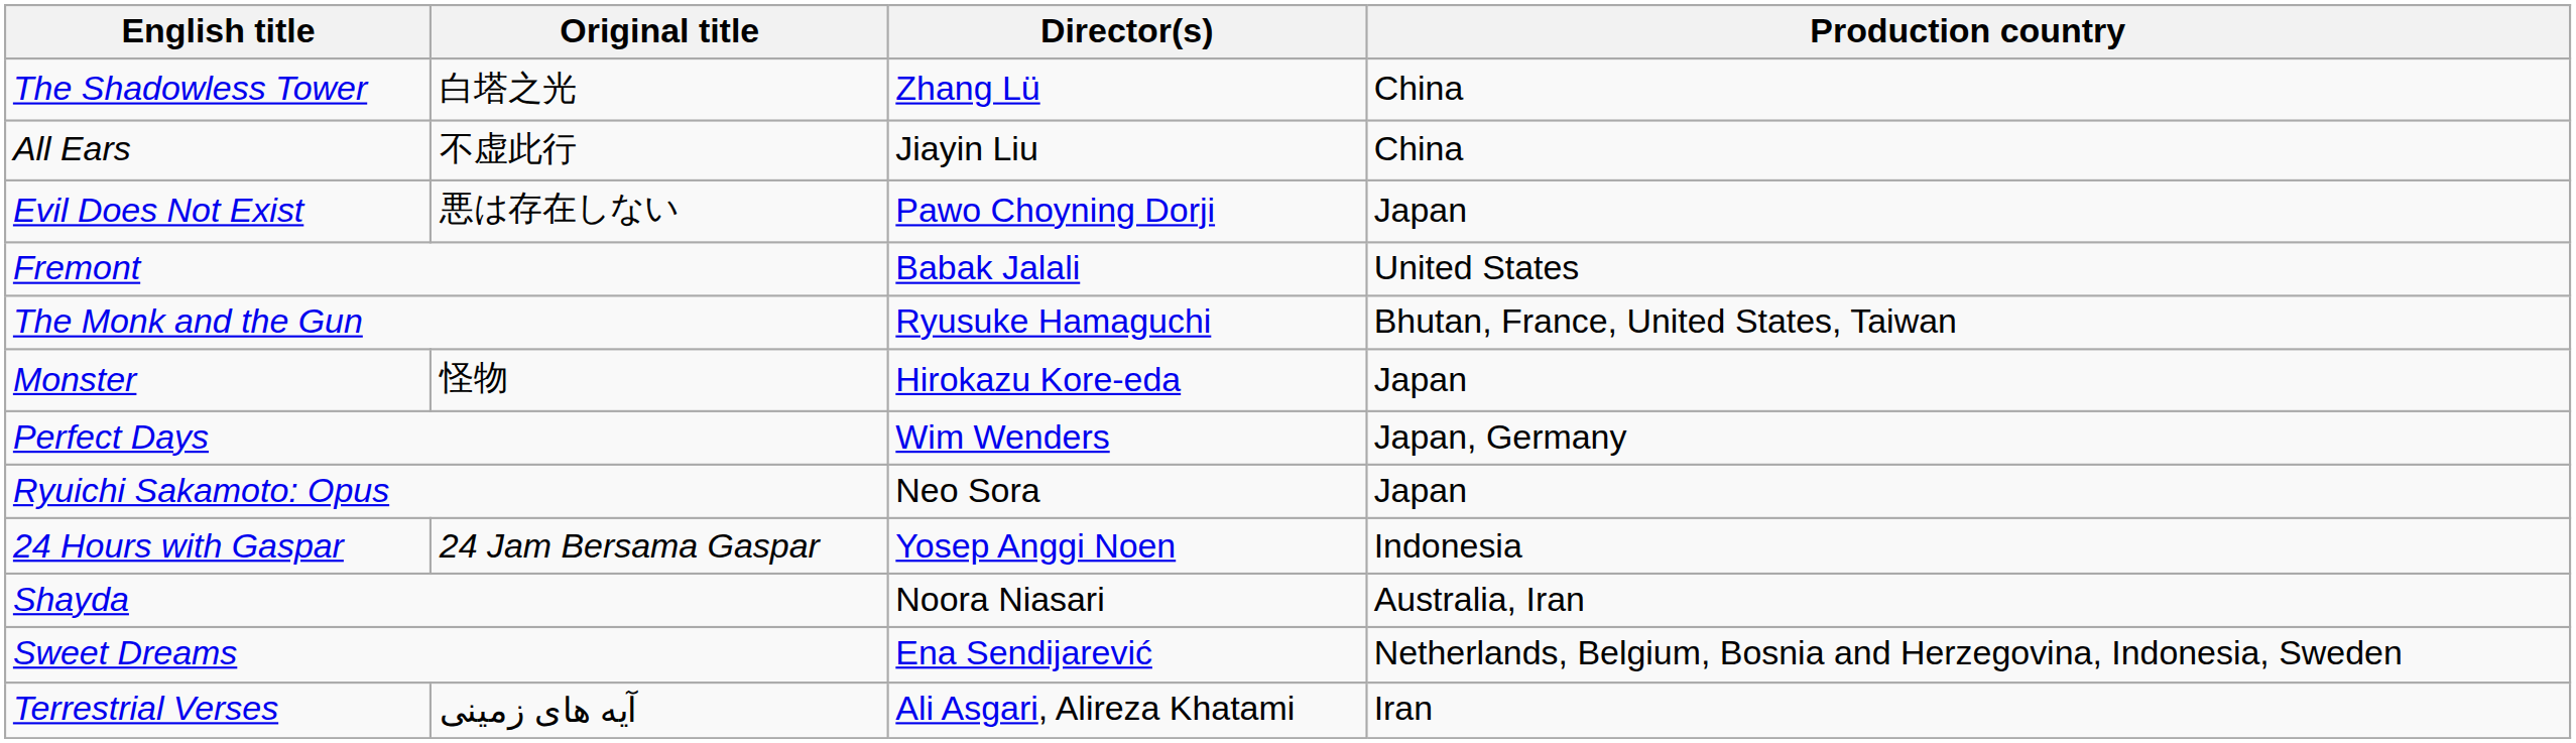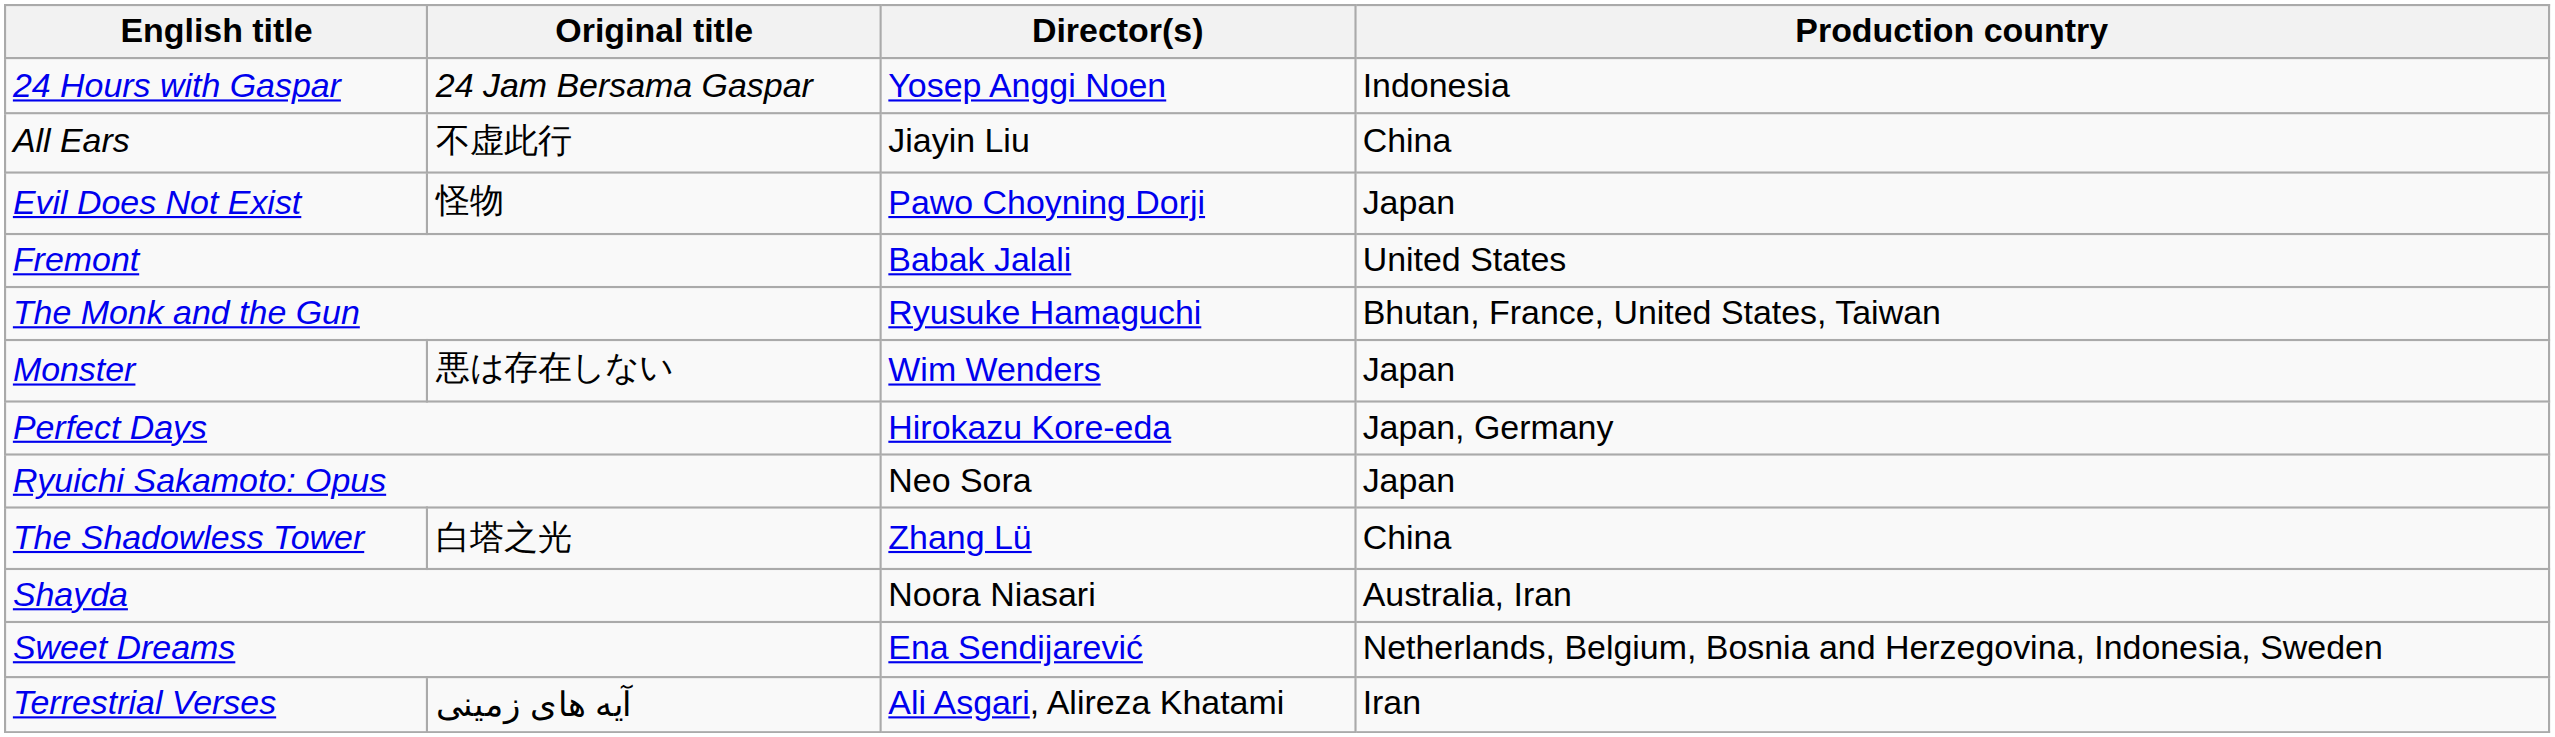 <table class="wikitable" style="width:95%; margin-bottom:2px">
 <tr>
 <th>English title</th>
 <th>Original title</th>
 <th>Director(s)</th>
 <th>Production country</th>
 </tr>
 <tr>
-<td><em><a href='#'>The Shadowless Tower</a></em></td>
-<td>白塔之光</td>
-<td><a href='#'>Zhang Lü</a></td>
-<td>China</td>
+<td><em><a href='#'>24 Hours with Gaspar</a></em></td>
+<td><em>24 Jam Bersama Gaspar</em></td>
+<td><a href='#'>Yosep Anggi Noen</a></td>
+<td>Indonesia</td>
 </tr>
 <tr>
 <td><em>All Ears</em></td>
 <td>不虚此行</td>
 <td>Jiayin Liu</td>
 <td>China</td>
 </tr>
 <tr>
 <td><em><a href='#'>Evil Does Not Exist</a></em></td>
-<td>悪は存在しない</td>
+<td>怪物</td>
 <td><a href='#'>Pawo Choyning Dorji</a></td>
 <td>Japan</td>
 </tr>
 <tr>
 <td colspan="2"><em><a href='#'>Fremont</a></em></td>
 <td><a href='#'>Babak Jalali</a></td>
 <td>United States</td>
 </tr>
 <tr>
 <td colspan="2"><em><a href='#'>The Monk and the Gun</a></em></td>
 <td><a href='#'>Ryusuke Hamaguchi</a></td>
 <td>Bhutan, France, United States, Taiwan</td>
 </tr>
 <tr>
 <td><em><a href='#'>Monster</a></em></td>
-<td>怪物</td>
-<td><a href='#'>Hirokazu Kore-eda</a></td>
+<td>悪は存在しない</td>
+<td><a href='#'>Wim Wenders</a></td>
 <td>Japan</td>
 </tr>
 <tr>
 <td colspan="2"><em><a href='#'>Perfect Days</a></em></td>
-<td><a href='#'>Wim Wenders</a></td>
+<td><a href='#'>Hirokazu Kore-eda</a></td>
 <td>Japan, Germany</td>
 </tr>
 <tr>
 <td colspan="2"><em><a href='#'>Ryuichi Sakamoto: Opus</a></em></td>
 <td>Neo Sora</td>
 <td>Japan</td>
 </tr>
 <tr>
-<td><em><a href='#'>24 Hours with Gaspar</a></em></td>
-<td><em>24 Jam Bersama Gaspar</em></td>
-<td><a href='#'>Yosep Anggi Noen</a></td>
-<td>Indonesia</td>
+<td><em><a href='#'>The Shadowless Tower</a></em></td>
+<td>白塔之光</td>
+<td><a href='#'>Zhang Lü</a></td>
+<td>China</td>
 </tr>
 <tr>
 <td colspan="2"><em><a href='#'>Shayda</a></em></td>
 <td>Noora Niasari</td>
 <td>Australia, Iran</td>
 </tr>
 <tr>
 <td colspan="2"><em><a href='#'>Sweet Dreams</a></em></td>
 <td><a href='#'>Ena Sendijarević</a></td>
 <td>Netherlands, Belgium, Bosnia and Herzegovina, Indonesia, Sweden</td>
 </tr>
 <tr>
 <td><em><a href='#'>Terrestrial Verses</a></em></td>
 <td>آیه های زمینی</td>
 <td><a href='#'>Ali Asgari</a>, Alireza Khatami</td>
 <td>Iran</td>
 </tr>
 </table>
